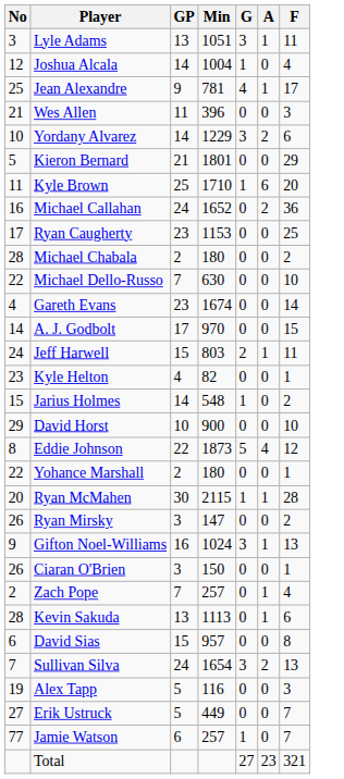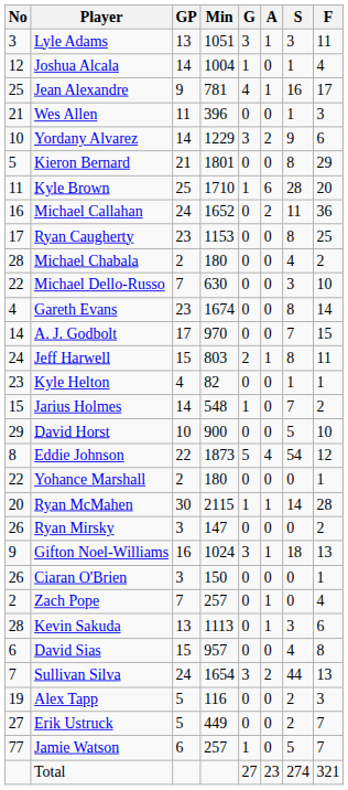 <table class="wikitable" border="1">
 <tr>
 <th><strong>No</strong></th>
 <th><strong>Player</strong></th>
 <th><strong>GP</strong></th>
 <th><strong>Min</strong></th>
 <th><strong>G</strong></th>
 <th><strong>A</strong></th>
+<th><strong>S</strong></th>
 <th><strong>F</strong></th>
 </tr>
 <tr>
 <td>3</td>
 <td><a href='#'>Lyle Adams</a></td>
 <td>13</td>
 <td>1051</td>
 <td>3</td>
 <td>1</td>
+<td>3</td>
 <td>11</td>
 </tr>
 <tr>
 <td>12</td>
 <td><a href='#'>Joshua Alcala</a></td>
 <td>14</td>
 <td>1004</td>
 <td>1</td>
 <td>0</td>
+<td>1</td>
 <td>4</td>
 </tr>
 <tr>
 <td>25</td>
 <td><a href='#'>Jean Alexandre</a></td>
 <td>9</td>
 <td>781</td>
 <td>4</td>
 <td>1</td>
+<td>16</td>
 <td>17</td>
 </tr>
 <tr>
 <td>21</td>
 <td><a href='#'>Wes Allen</a></td>
 <td>11</td>
 <td>396</td>
 <td>0</td>
 <td>0</td>
+<td>1</td>
 <td>3</td>
 </tr>
 <tr>
 <td>10</td>
 <td><a href='#'>Yordany Alvarez</a></td>
 <td>14</td>
 <td>1229</td>
 <td>3</td>
 <td>2</td>
+<td>9</td>
 <td>6</td>
 </tr>
 <tr>
 <td>5</td>
 <td><a href='#'>Kieron Bernard</a></td>
 <td>21</td>
 <td>1801</td>
 <td>0</td>
 <td>0</td>
+<td>8</td>
 <td>29</td>
 </tr>
 <tr>
 <td>11</td>
 <td><a href='#'>Kyle Brown</a></td>
 <td>25</td>
 <td>1710</td>
 <td>1</td>
 <td>6</td>
+<td>28</td>
 <td>20</td>
 </tr>
 <tr>
 <td>16</td>
 <td><a href='#'>Michael Callahan</a></td>
 <td>24</td>
 <td>1652</td>
 <td>0</td>
 <td>2</td>
+<td>11</td>
 <td>36</td>
 </tr>
 <tr>
 <td>17</td>
 <td><a href='#'>Ryan Caugherty</a></td>
 <td>23</td>
 <td>1153</td>
 <td>0</td>
 <td>0</td>
+<td>8</td>
 <td>25</td>
 </tr>
 <tr>
 <td>28</td>
 <td><a href='#'>Michael Chabala</a></td>
 <td>2</td>
 <td>180</td>
 <td>0</td>
 <td>0</td>
+<td>4</td>
 <td>2</td>
 </tr>
 <tr>
 <td>22</td>
 <td><a href='#'>Michael Dello-Russo</a></td>
 <td>7</td>
 <td>630</td>
 <td>0</td>
 <td>0</td>
+<td>3</td>
 <td>10</td>
 </tr>
 <tr>
 <td>4</td>
 <td><a href='#'>Gareth Evans</a></td>
 <td>23</td>
 <td>1674</td>
 <td>0</td>
 <td>0</td>
+<td>8</td>
 <td>14</td>
 </tr>
 <tr>
 <td>14</td>
 <td><a href='#'>A. J. Godbolt</a></td>
 <td>17</td>
 <td>970</td>
 <td>0</td>
 <td>0</td>
+<td>7</td>
 <td>15</td>
 </tr>
 <tr>
 <td>24</td>
 <td><a href='#'>Jeff Harwell</a></td>
 <td>15</td>
 <td>803</td>
 <td>2</td>
 <td>1</td>
+<td>8</td>
 <td>11</td>
 </tr>
 <tr>
 <td>23</td>
 <td><a href='#'>Kyle Helton</a></td>
 <td>4</td>
 <td>82</td>
 <td>0</td>
 <td>0</td>
 <td>1</td>
+<td>1</td>
 </tr>
 <tr>
 <td>15</td>
 <td><a href='#'>Jarius Holmes</a></td>
 <td>14</td>
 <td>548</td>
 <td>1</td>
 <td>0</td>
+<td>7</td>
 <td>2</td>
 </tr>
 <tr>
 <td>29</td>
 <td><a href='#'>David Horst</a></td>
 <td>10</td>
 <td>900</td>
 <td>0</td>
 <td>0</td>
+<td>5</td>
 <td>10</td>
 </tr>
 <tr>
 <td>8</td>
 <td><a href='#'>Eddie Johnson</a></td>
 <td>22</td>
 <td>1873</td>
 <td>5</td>
 <td>4</td>
+<td>54</td>
 <td>12</td>
 </tr>
 <tr>
 <td>22</td>
 <td><a href='#'>Yohance Marshall</a></td>
 <td>2</td>
 <td>180</td>
+<td>0</td>
 <td>0</td>
 <td>0</td>
 <td>1</td>
 </tr>
 <tr>
 <td>20</td>
 <td><a href='#'>Ryan McMahen</a></td>
 <td>30</td>
 <td>2115</td>
 <td>1</td>
 <td>1</td>
+<td>14</td>
 <td>28</td>
 </tr>
 <tr>
 <td>26</td>
 <td><a href='#'>Ryan Mirsky</a></td>
 <td>3</td>
 <td>147</td>
+<td>0</td>
 <td>0</td>
 <td>0</td>
 <td>2</td>
 </tr>
 <tr>
 <td>9</td>
 <td><a href='#'>Gifton Noel-Williams</a></td>
 <td>16</td>
 <td>1024</td>
 <td>3</td>
 <td>1</td>
+<td>18</td>
 <td>13</td>
 </tr>
 <tr>
 <td>26</td>
 <td><a href='#'>Ciaran O'Brien</a></td>
 <td>3</td>
 <td>150</td>
+<td>0</td>
 <td>0</td>
 <td>0</td>
 <td>1</td>
 </tr>
 <tr>
 <td>2</td>
 <td><a href='#'>Zach Pope</a></td>
 <td>7</td>
 <td>257</td>
 <td>0</td>
 <td>1</td>
+<td>0</td>
 <td>4</td>
 </tr>
 <tr>
 <td>28</td>
 <td><a href='#'>Kevin Sakuda</a></td>
 <td>13</td>
 <td>1113</td>
 <td>0</td>
 <td>1</td>
+<td>3</td>
 <td>6</td>
 </tr>
 <tr>
 <td>6</td>
 <td><a href='#'>David Sias</a></td>
 <td>15</td>
 <td>957</td>
 <td>0</td>
 <td>0</td>
+<td>4</td>
 <td>8</td>
 </tr>
 <tr>
 <td>7</td>
 <td><a href='#'>Sullivan Silva</a></td>
 <td>24</td>
 <td>1654</td>
 <td>3</td>
 <td>2</td>
+<td>44</td>
 <td>13</td>
 </tr>
 <tr>
 <td>19</td>
 <td><a href='#'>Alex Tapp</a></td>
 <td>5</td>
 <td>116</td>
 <td>0</td>
 <td>0</td>
+<td>2</td>
 <td>3</td>
 </tr>
 <tr>
 <td>27</td>
 <td><a href='#'>Erik Ustruck</a></td>
 <td>5</td>
 <td>449</td>
 <td>0</td>
 <td>0</td>
+<td>2</td>
 <td>7</td>
 </tr>
 <tr>
 <td>77</td>
 <td><a href='#'>Jamie Watson</a></td>
 <td>6</td>
 <td>257</td>
 <td>1</td>
 <td>0</td>
+<td>5</td>
 <td>7</td>
 </tr>
 <tr>
 <td></td>
 <td>Total</td>
 <td></td>
 <td></td>
 <td>27</td>
 <td>23</td>
+<td>274</td>
 <td>321</td>
 </tr>
 </table>
